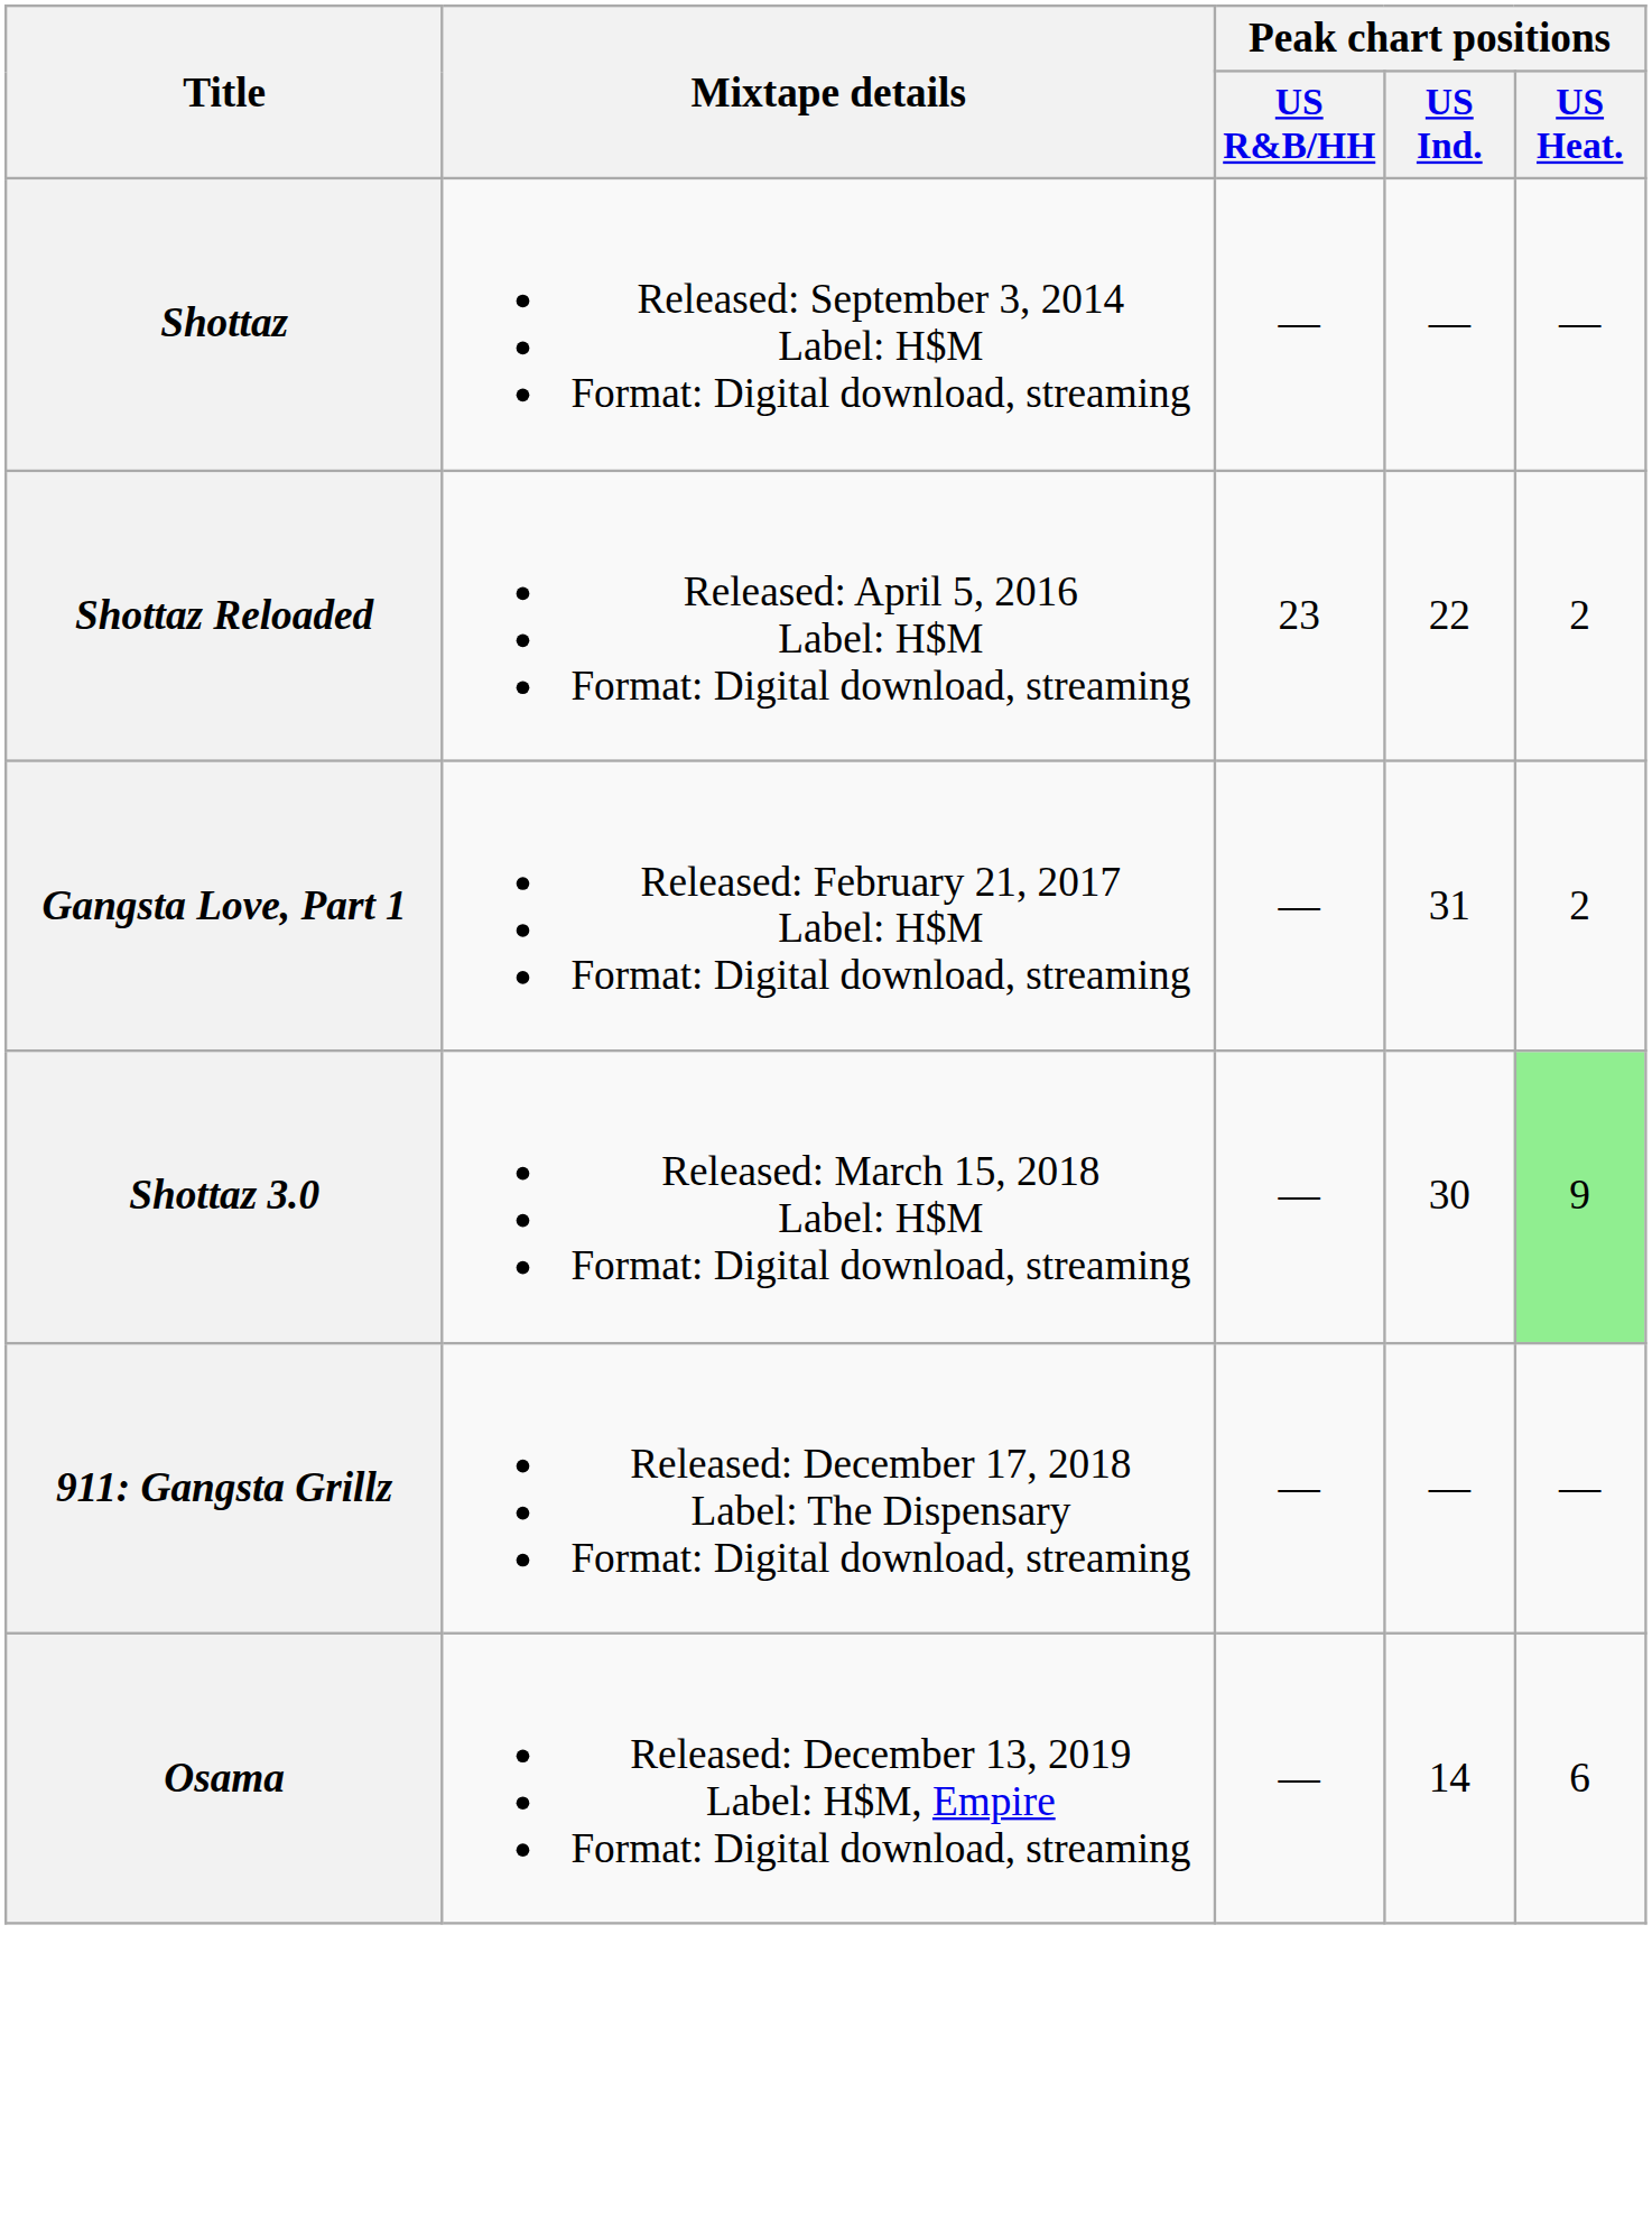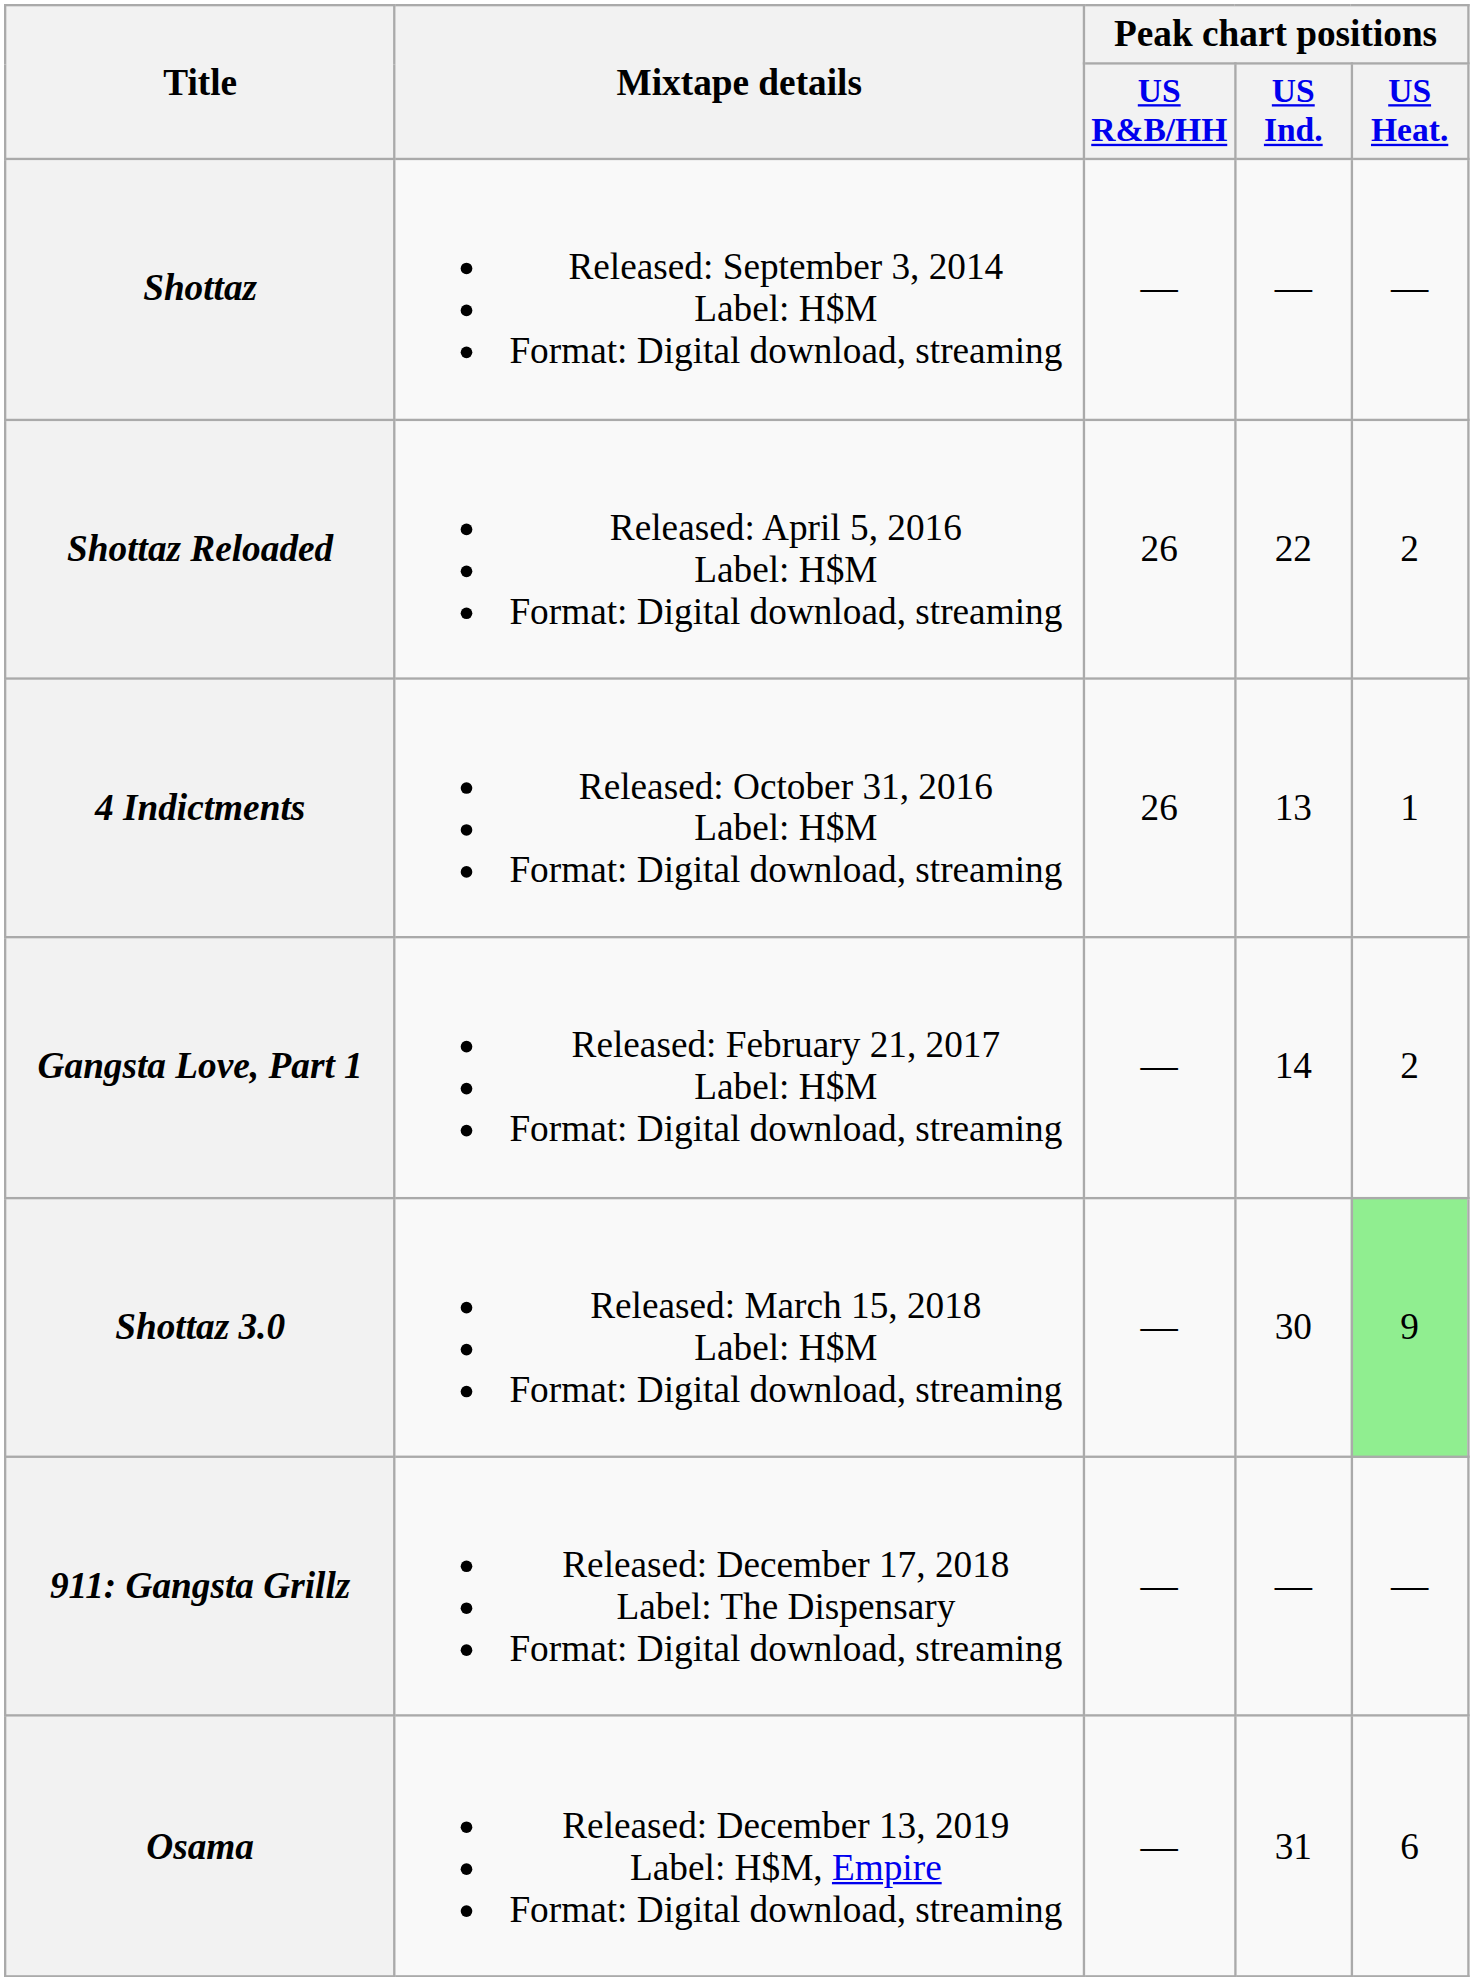 <table class="wikitable plainrowheaders" style="text-align:center;">
 <tr>
 <th scope="col" rowspan="2" style="width:10em;">Title</th>
 <th scope="col" rowspan="2" style="width:18em;">Mixtape details</th>
 <th scope="col" colspan="3">Peak chart positions</th>
 </tr>
 <tr>
 <th scope="col" style="width:3em;font-size:90%;"><a href='#'>US<br>R&B/HH</a><br></th>
 <th scope="col" style="width:3em;font-size:90%;"><a href='#'>US<br>Ind.</a><br></th>
 <th scope="col" style="width:3em;font-size:90%;"><a href='#'>US<br>Heat.</a><br></th>
 </tr>
 <tr>
 <th scope="row"><em>Shottaz</em></th>
 <td><br><ul><li>Released: September 3, 2014</li><li>Label: H$M</li><li>Format: Digital download, streaming</li></ul></td>
 <td>—</td>
 <td>—</td>
 <td>—</td>
 </tr>
 <tr>
 <th scope="row"><em>Shottaz Reloaded</em></th>
 <td><br><ul><li>Released: April 5, 2016</li><li>Label: H$M</li><li>Format: Digital download, streaming</li></ul></td>
-<td>23</td>
+<td>26</td>
 <td>22</td>
 <td>2</td>
+</tr>
+<tr>
+<th scope="row"><em>4 Indictments</em></th>
+<td><br><ul><li>Released: October 31, 2016</li><li>Label: H$M</li><li>Format: Digital download, streaming</li></ul></td>
+<td>26</td>
+<td>13</td>
+<td>1</td>
 </tr>
 <tr>
 <th scope="row"><em>Gangsta Love, Part 1</em></th>
 <td><br><ul><li>Released: February 21, 2017</li><li>Label: H$M</li><li>Format: Digital download, streaming</li></ul></td>
 <td>—</td>
-<td>31</td>
+<td>14</td>
 <td>2</td>
 </tr>
 <tr>
 <th scope="row"><em>Shottaz 3.0</em></th>
 <td><br><ul><li>Released: March 15, 2018</li><li>Label: H$M</li><li>Format: Digital download, streaming</li></ul></td>
 <td>—</td>
 <td>30</td>
 <td style="background: lightgreen;">9</td>
 </tr>
 <tr>
 <th scope="row"><em>911: Gangsta Grillz</em></th>
 <td><br><ul><li>Released: December 17, 2018</li><li>Label: The Dispensary</li><li>Format: Digital download, streaming</li></ul></td>
 <td>—</td>
 <td>—</td>
 <td>—</td>
 </tr>
 <tr>
 <th scope="row"><em>Osama</em></th>
 <td><br><ul><li>Released: December 13, 2019</li><li>Label: H$M, <a href='#'>Empire</a></li><li>Format: Digital download, streaming</li></ul></td>
 <td>—</td>
-<td>14</td>
+<td>31</td>
 <td>6</td>
 </tr>
 </table>
